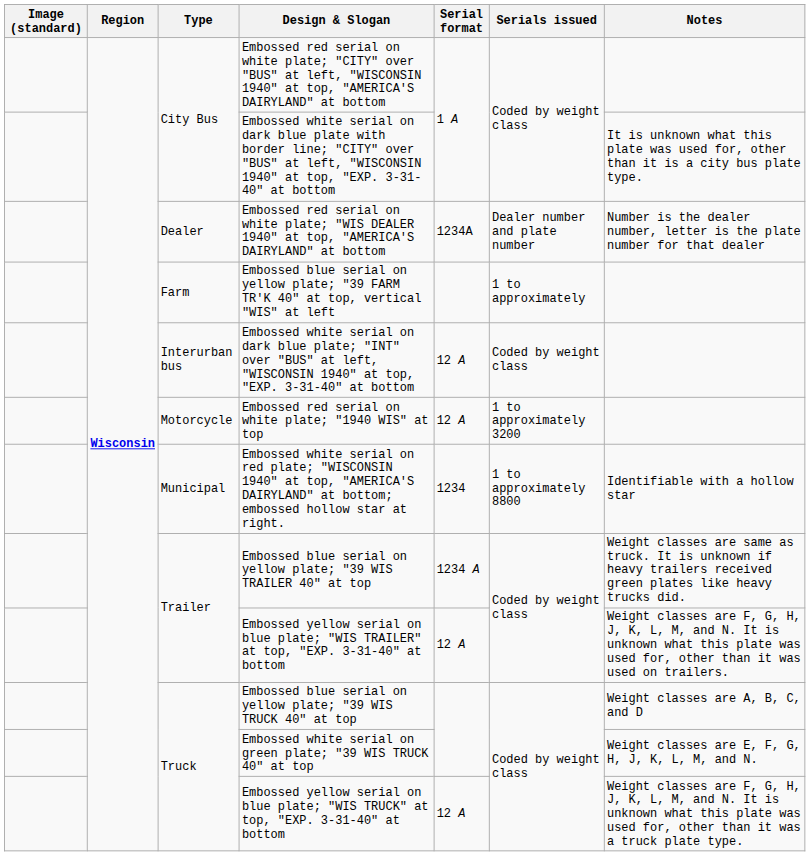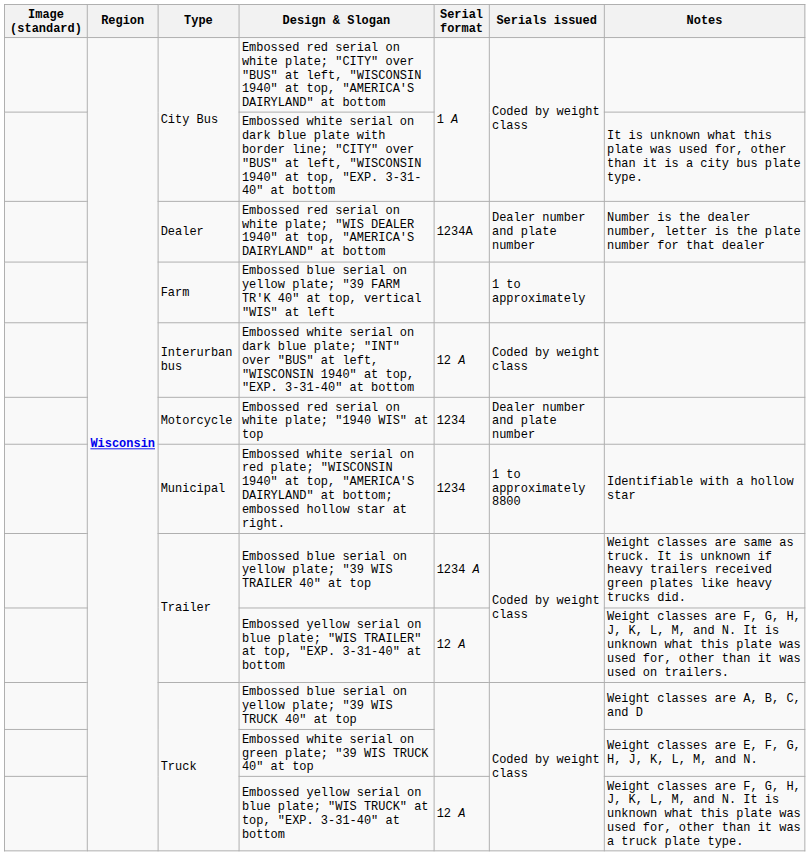 <table class="wikitable">
 <tr>
 <th>Image (standard)</th>
 <th>Region</th>
 <th>Type</th>
 <th>Design & Slogan</th>
 <th>Serial format</th>
 <th>Serials issued</th>
 <th>Notes</th>
 </tr>
 <tr>
 <td></td>
 <td rowspan="12"><a href='#'><strong>Wisconsin</strong></a></td>
 <td rowspan="2">City Bus</td>
 <td>Embossed red serial on white plate; "CITY" over "BUS" at left, "WISCONSIN 1940" at top, "AMERICA'S DAIRYLAND" at bottom</td>
 <td rowspan="2">1 <em>A</em></td>
 <td rowspan="2">Coded by weight class</td>
 <td></td>
 </tr>
 <tr>
 <td></td>
 <td>Embossed white serial on dark blue plate with border line; "CITY" over "BUS" at left, "WISCONSIN 1940" at top, "EXP. 3-31-40" at bottom</td>
 <td>It is unknown what this plate was used for, other than it is a city bus plate type.</td>
 </tr>
 <tr>
 <td></td>
 <td>Dealer</td>
 <td>Embossed red serial on white plate; "WIS DEALER 1940" at top, "AMERICA'S DAIRYLAND" at bottom</td>
 <td>1234A</td>
 <td>Dealer number and plate number</td>
 <td>Number is the dealer number, letter is the plate number for that dealer</td>
 </tr>
 <tr>
 <td></td>
 <td>Farm</td>
 <td>Embossed blue serial on yellow plate; "39 FARM TR'K 40" at top, vertical "WIS" at left</td>
 <td></td>
 <td>1 to approximately </td>
 <td></td>
 </tr>
 <tr>
 <td></td>
 <td>Interurban bus</td>
 <td>Embossed white serial on dark blue plate; "INT" over "BUS" at left, "WISCONSIN 1940" at top, "EXP. 3-31-40" at bottom</td>
 <td>12 <em>A</em></td>
 <td>Coded by weight class</td>
 <td></td>
 </tr>
 <tr>
 <td></td>
 <td>Motorcycle</td>
 <td>Embossed red serial on white plate; "1940 WIS" at top</td>
-<td>12 <em>A</em></td>
-<td>1 to approximately 3200</td>
+<td>1234</td>
+<td>Dealer number and plate number</td>
 <td></td>
 </tr>
 <tr>
 <td></td>
 <td>Municipal</td>
 <td>Embossed white serial on red plate; "WISCONSIN 1940" at top, "AMERICA'S DAIRYLAND" at bottom; embossed hollow star at right.</td>
 <td>1234</td>
 <td>1 to approximately 8800</td>
 <td>Identifiable with a hollow star</td>
 </tr>
 <tr>
 <td></td>
 <td rowspan="2">Trailer</td>
 <td>Embossed blue serial on yellow plate; "39 WIS TRAILER 40" at top</td>
 <td>1234 <em>A</em></td>
 <td rowspan="2">Coded by weight class</td>
 <td>Weight classes are same as truck. It is unknown if heavy trailers received green plates like heavy trucks did.</td>
 </tr>
 <tr>
 <td></td>
 <td>Embossed yellow serial on blue plate; "WIS TRAILER" at top, "EXP. 3-31-40" at bottom</td>
 <td>12 <em>A</em></td>
 <td>Weight classes are F, G, H, J, K, L, M, and N. It is unknown what this plate was used for, other than it was used on trailers.</td>
 </tr>
 <tr>
 <td></td>
 <td rowspan="3">Truck</td>
 <td>Embossed blue serial on yellow plate; "39 WIS TRUCK 40" at top</td>
 <td rowspan="2"></td>
 <td rowspan="3">Coded by weight class</td>
 <td>Weight classes are A, B, C, and D</td>
 </tr>
 <tr>
 <td></td>
 <td>Embossed white serial on green plate; "39 WIS TRUCK 40" at top</td>
 <td>Weight classes are E, F, G, H, J, K, L, M, and N.</td>
 </tr>
 <tr>
 <td></td>
 <td>Embossed yellow serial on blue plate; "WIS TRUCK" at top, "EXP. 3-31-40" at bottom</td>
 <td>12 <em>A</em></td>
 <td>Weight classes are F, G, H, J, K, L, M, and N. It is unknown what this plate was used for, other than it was a truck plate type.</td>
 </tr>
 </table>
